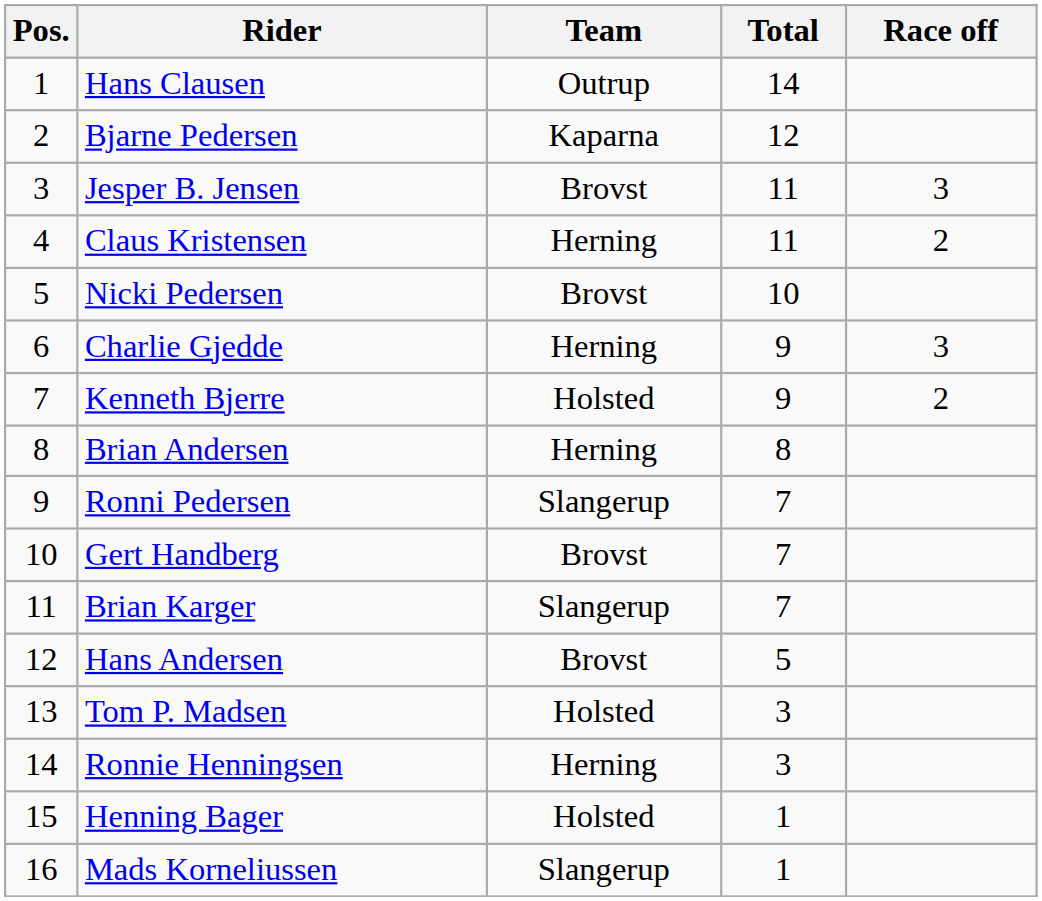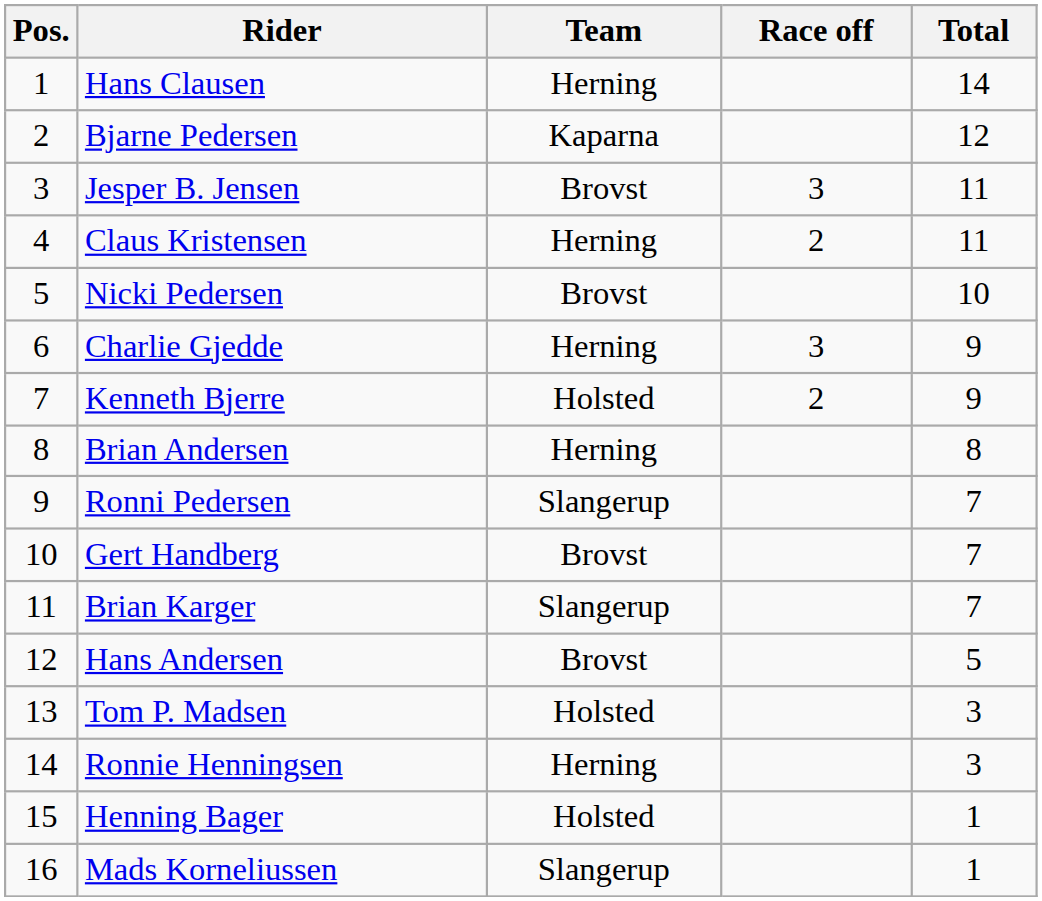 <table class=wikitable style="font-size:93%;">
 <tr>
 <th width=25px>Pos.</th>
 <th width=180px>Rider</th>
 <th width=100px>Team</th>
+<th width=80px>Race off</th>
 <th width=50px>Total</th>
-<th width=80px>Race off</th>
 </tr>
 <tr align=center>
 <td>1</td>
 <td align=left><a href='#'>Hans Clausen</a></td>
-<td>Outrup</td>
+<td>Herning</td>
+<td></td>
 <td>14</td>
-<td></td>
 </tr>
 <tr align=center>
 <td>2</td>
 <td align=left><a href='#'>Bjarne Pedersen</a></td>
 <td>Kaparna</td>
+<td></td>
 <td>12</td>
-<td></td>
 </tr>
 <tr align=center>
 <td>3</td>
 <td align=left><a href='#'>Jesper B. Jensen</a></td>
 <td>Brovst</td>
+<td>3</td>
 <td>11</td>
-<td>3</td>
 </tr>
 <tr align=center>
 <td>4</td>
 <td align=left><a href='#'>Claus Kristensen</a></td>
 <td>Herning</td>
+<td>2</td>
 <td>11</td>
-<td>2</td>
 </tr>
 <tr align=center>
 <td>5</td>
 <td align=left><a href='#'>Nicki Pedersen</a></td>
 <td>Brovst</td>
+<td></td>
 <td>10</td>
-<td></td>
 </tr>
 <tr align=center>
 <td>6</td>
 <td align=left><a href='#'>Charlie Gjedde</a></td>
 <td>Herning</td>
+<td>3</td>
 <td>9</td>
-<td>3</td>
 </tr>
 <tr align=center>
 <td>7</td>
 <td align=left><a href='#'>Kenneth Bjerre</a></td>
 <td>Holsted</td>
+<td>2</td>
 <td>9</td>
-<td>2</td>
 </tr>
 <tr align=center>
 <td>8</td>
 <td align=left><a href='#'>Brian Andersen</a></td>
 <td>Herning</td>
+<td></td>
 <td>8</td>
-<td></td>
 </tr>
 <tr align=center>
 <td>9</td>
 <td align=left><a href='#'>Ronni Pedersen</a></td>
 <td>Slangerup</td>
+<td></td>
 <td>7</td>
-<td></td>
 </tr>
 <tr align=center>
 <td>10</td>
 <td align=left><a href='#'>Gert Handberg</a></td>
 <td>Brovst</td>
+<td></td>
 <td>7</td>
-<td></td>
 </tr>
 <tr align=center>
 <td>11</td>
 <td align=left><a href='#'>Brian Karger</a></td>
 <td>Slangerup</td>
+<td></td>
 <td>7</td>
-<td></td>
 </tr>
 <tr align=center>
 <td>12</td>
 <td align=left><a href='#'>Hans Andersen</a></td>
 <td>Brovst</td>
+<td></td>
 <td>5</td>
-<td></td>
 </tr>
 <tr align=center>
 <td>13</td>
 <td align=left><a href='#'>Tom P. Madsen</a></td>
 <td>Holsted</td>
+<td></td>
 <td>3</td>
-<td></td>
 </tr>
 <tr align=center>
 <td>14</td>
 <td align=left><a href='#'>Ronnie Henningsen</a></td>
 <td>Herning</td>
+<td></td>
 <td>3</td>
-<td></td>
 </tr>
 <tr align=center>
 <td>15</td>
 <td align=left><a href='#'>Henning Bager</a></td>
 <td>Holsted</td>
+<td></td>
 <td>1</td>
-<td></td>
 </tr>
 <tr align=center>
 <td>16</td>
 <td align=left><a href='#'>Mads Korneliussen</a></td>
 <td>Slangerup</td>
+<td></td>
 <td>1</td>
-<td></td>
 </tr>
 </table>
